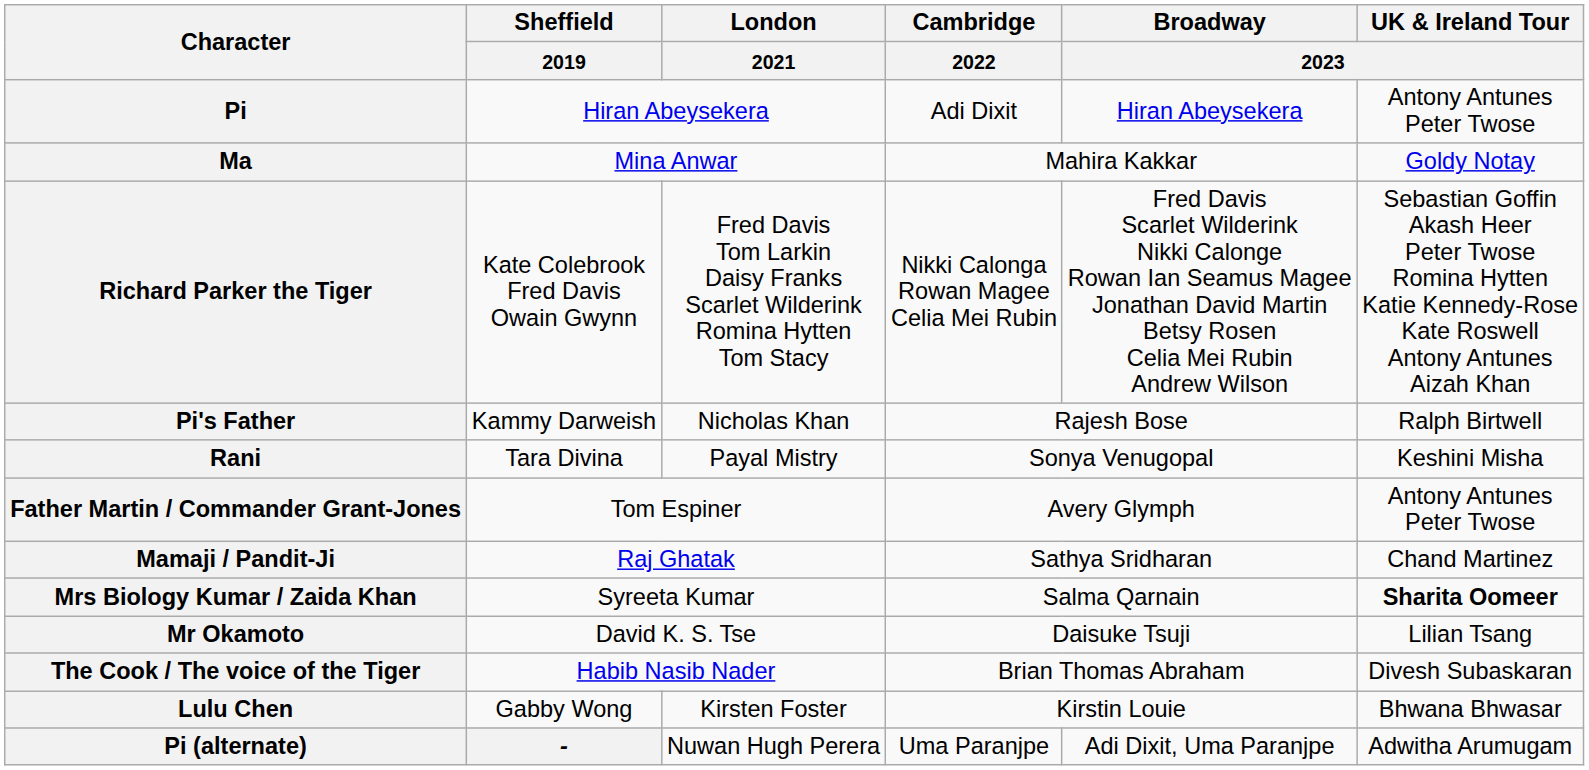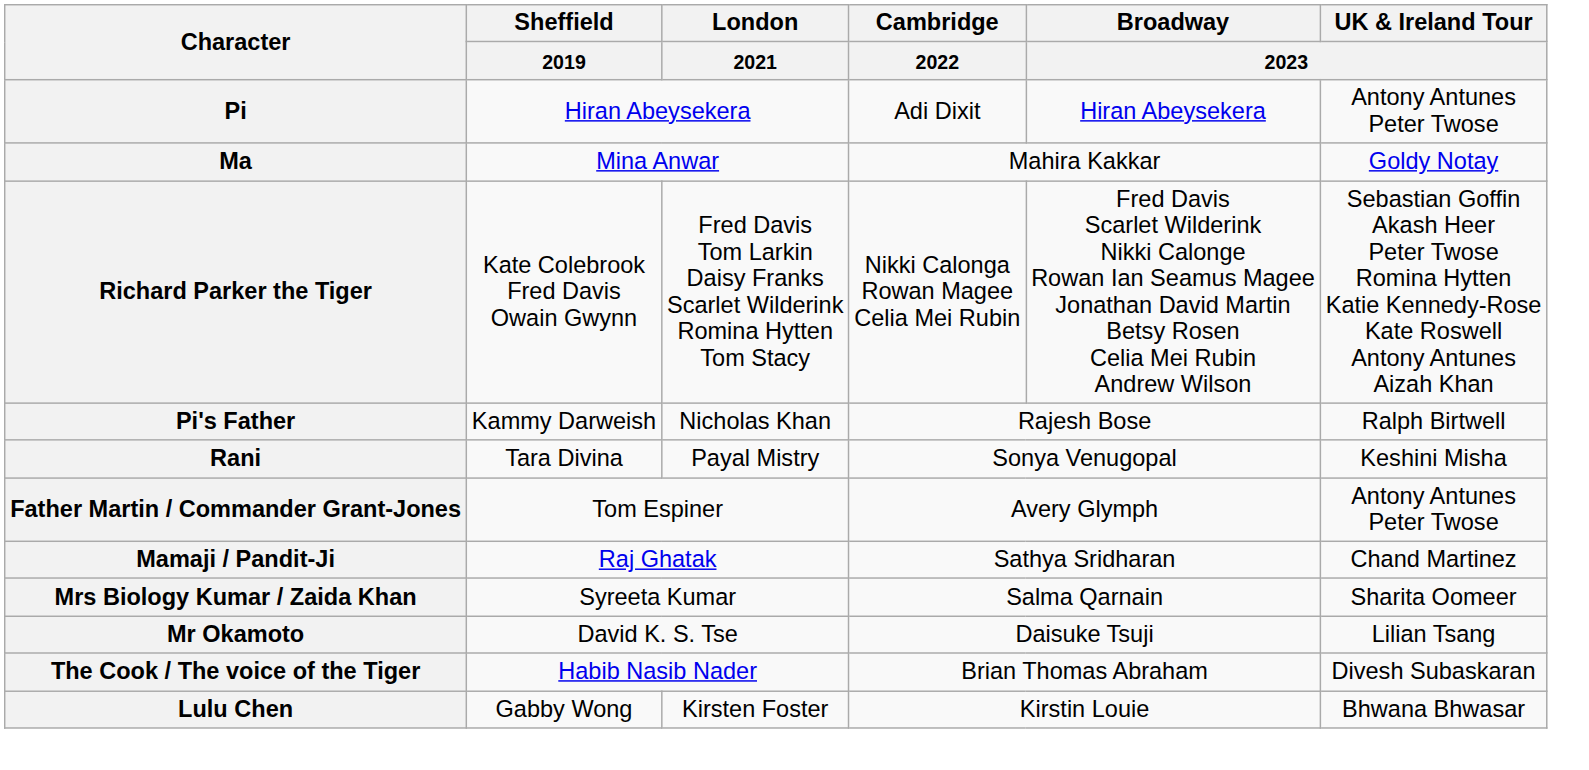 <table class="wikitable">
 <tr>
 <th rowspan="2">Character</th>
 <th>Sheffield</th>
 <th>London</th>
 <th>Cambridge</th>
 <th>Broadway</th>
 <th>UK & Ireland Tour</th>
 </tr>
 <tr>
 <th><small>2019</small></th>
 <th><small>2021</small></th>
 <th><small>2022</small></th>
 <th colspan="2"><small>2023</small></th>
 </tr>
 <tr>
 <th>Pi</th>
 <td colspan="2" align="center"><a href='#'>Hiran Abeysekera</a></td>
 <td align="center">Adi Dixit</td>
 <td align="center"><a href='#'>Hiran Abeysekera</a></td>
 <td align="center">Antony Antunes<br> Peter Twose</td>
 </tr>
 <tr>
 <th>Ma</th>
 <td colspan="2" align="center"><a href='#'>Mina Anwar</a></td>
 <td colspan="2" align="center">Mahira Kakkar</td>
 <td align="center"><a href='#'>Goldy Notay</a></td>
 </tr>
 <tr>
 <th>Richard Parker the Tiger</th>
 <td align="center">Kate Colebrook<br>Fred Davis<br>Owain Gwynn</td>
 <td align="center">Fred Davis<br>Tom Larkin<br>Daisy Franks<br>Scarlet Wilderink<br>Romina Hytten<br>Tom Stacy</td>
 <td align="center">Nikki Calonga<br> Rowan Magee<br> Celia Mei Rubin<br></td>
 <td align="center">Fred Davis<br>Scarlet Wilderink<br>Nikki Calonge<br>Rowan Ian Seamus Magee<br>Jonathan David Martin<br>Betsy Rosen<br>Celia Mei Rubin<br>Andrew Wilson</td>
 <td align="center">Sebastian Goffin<br>Akash Heer<br>Peter Twose<br>Romina Hytten<br>Katie Kennedy-Rose<br>Kate Roswell<br>Antony Antunes<br>Aizah Khan</td>
 </tr>
 <tr>
 <th>Pi's Father</th>
 <td align="center">Kammy Darweish</td>
 <td align="center">Nicholas Khan</td>
 <td colspan="2" align="center">Rajesh Bose</td>
 <td align="center">Ralph Birtwell</td>
 </tr>
 <tr>
 <th>Rani</th>
 <td align="center">Tara Divina</td>
 <td align="center">Payal Mistry</td>
 <td colspan="2" align="center">Sonya Venugopal</td>
 <td align="center">Keshini Misha</td>
 </tr>
 <tr>
 <th>Father Martin / Commander Grant-Jones</th>
 <td colspan="2" align="center">Tom Espiner</td>
 <td colspan="2" align="center">Avery Glymph</td>
 <td align="center">Antony Antunes<br>Peter Twose</td>
 </tr>
 <tr>
 <th>Mamaji / Pandit-Ji</th>
 <td colspan="2" align="center"><a href='#'>Raj Ghatak</a></td>
 <td colspan="2" align="center">Sathya Sridharan</td>
 <td align="center">Chand Martinez</td>
 </tr>
 <tr>
 <th>Mrs Biology Kumar / Zaida Khan</th>
 <td colspan="2" align="center">Syreeta Kumar</td>
 <td colspan="2" align="center">Salma Qarnain</td>
-<td align="center"><strong>Sharita Oomeer</strong></td>
+<td align="center">Sharita Oomeer</td>
 </tr>
 <tr>
 <th>Mr Okamoto</th>
 <td colspan="2" align="center">David K. S. Tse</td>
 <td colspan="2" align="center">Daisuke Tsuji</td>
 <td align="center">Lilian Tsang</td>
 </tr>
 <tr>
 <th>The Cook / The voice of the Tiger</th>
 <td colspan="2" align="center"><a href='#'>Habib Nasib Nader</a></td>
 <td colspan="2" align="center">Brian Thomas Abraham</td>
 <td align="center">Divesh Subaskaran</td>
 </tr>
 <tr>
 <th>Lulu Chen</th>
 <td align="center">Gabby Wong</td>
 <td align="center">Kirsten Foster</td>
 <td colspan="2" align="center">Kirstin Louie</td>
 <td align="center">Bhwana Bhwasar</td>
 </tr>
-<tr>
-<th>Pi (alternate)</th>
-<th><em>-</em></th>
-<td align="center">Nuwan Hugh Perera</td>
-<td align="center">Uma Paranjpe</td>
-<td align="center">Adi Dixit, Uma Paranjpe</td>
-<td align="center">Adwitha Arumugam</td>
-</tr>
 </table>
